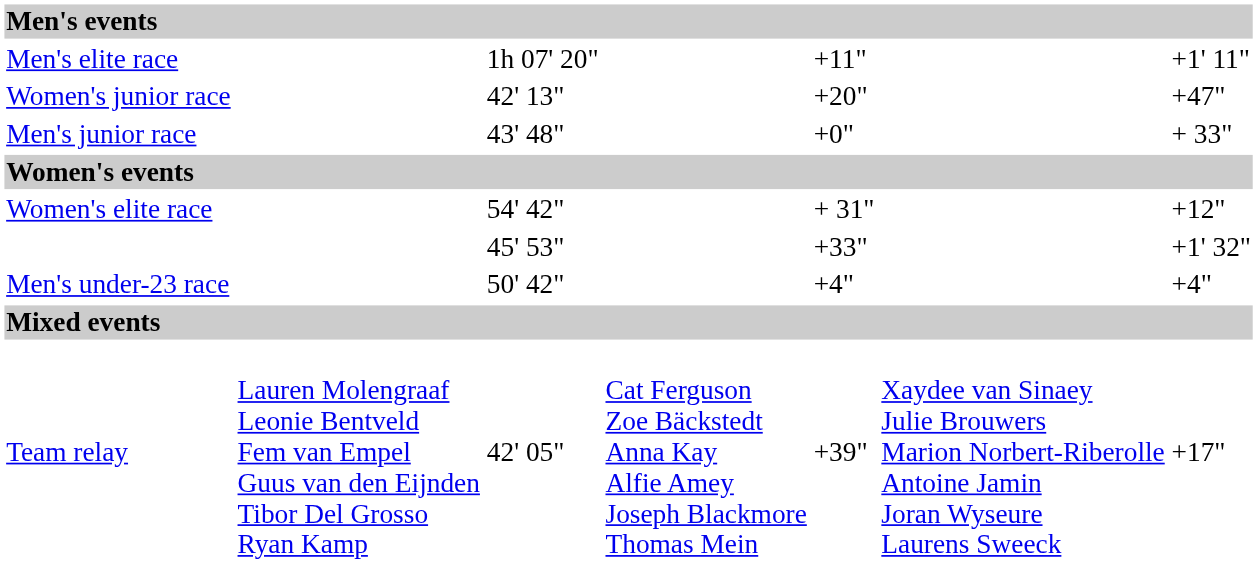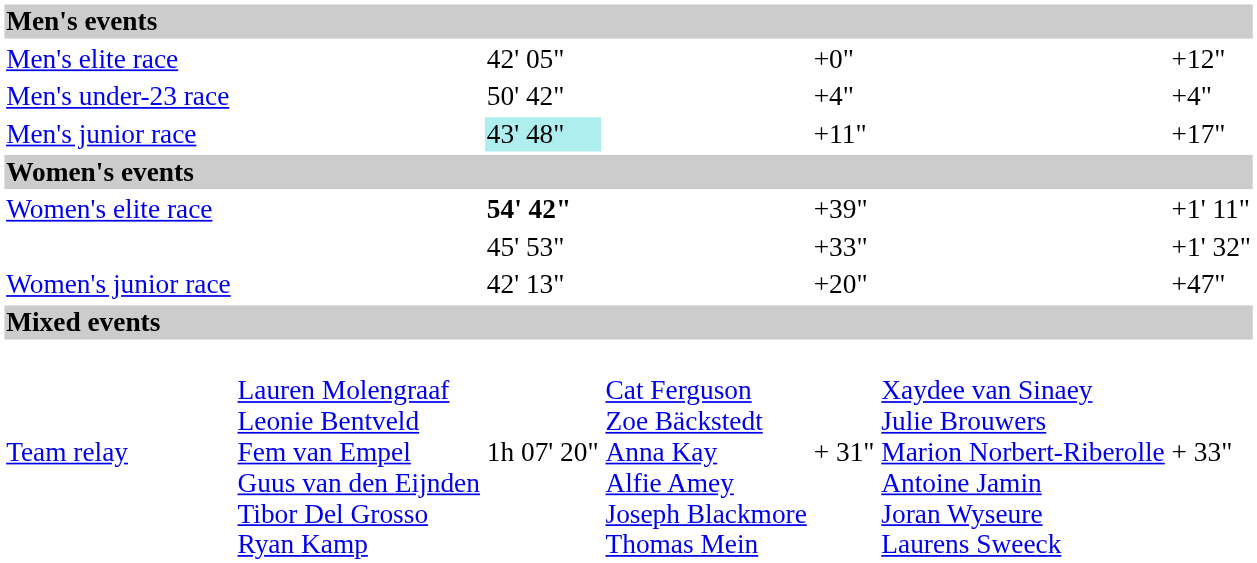 <table>
 <tr bgcolor="#cccccc">
 <td colspan=7><strong>Men's events</strong></td>
 </tr>
 <tr>
 <td><a href='#'>Men's elite race</a></td>
 <td></td>
-<td>1h 07' 20"</td>
+<td>42' 05"</td>
 <td></td>
-<td>+11"</td>
+<td>+0"</td>
 <td></td>
-<td>+1' 11"</td>
+<td>+12"</td>
 </tr>
 <tr>
-<td><a href='#'>Women's junior race</a></td>
+<td><a href='#'>Men's under-23 race</a></td>
 <td></td>
-<td>42' 13"</td>
+<td>50' 42"</td>
 <td></td>
-<td>+20"</td>
+<td>+4"</td>
 <td></td>
-<td>+47"</td>
+<td>+4"</td>
 </tr>
 <tr>
 <td><a href='#'>Men's junior race</a></td>
 <td></td>
-<td>43' 48"</td>
+<td style="background: paleturquoise;">43' 48"</td>
 <td></td>
-<td>+0"</td>
+<td>+11"</td>
 <td></td>
-<td>+ 33"</td>
+<td>+17"</td>
 </tr>
 <tr bgcolor="#cccccc">
 <td colspan=7><strong>Women's events</strong></td>
 </tr>
 <tr>
 <td><a href='#'>Women's elite race</a></td>
 <td></td>
-<td>54' 42"</td>
+<td><strong>54' 42"</strong></td>
 <td></td>
-<td>+ 31"</td>
+<td>+39"</td>
 <td></td>
-<td>+12"</td>
+<td>+1' 11"</td>
 </tr>
 <tr>
 <td><a href='#'></a></td>
 <td></td>
 <td>45' 53"</td>
 <td></td>
 <td>+33"</td>
 <td></td>
 <td>+1' 32"</td>
 </tr>
 <tr>
-<td><a href='#'>Men's under-23 race</a></td>
+<td><a href='#'>Women's junior race</a></td>
 <td></td>
-<td>50' 42"</td>
+<td>42' 13"</td>
 <td></td>
-<td>+4"</td>
+<td>+20"</td>
 <td></td>
-<td>+4"</td>
+<td>+47"</td>
 </tr>
 <tr bgcolor="#cccccc">
 <td colspan=7><strong>Mixed events</strong></td>
 </tr>
 <tr>
 <td><a href='#'>Team relay</a></td>
 <td><br><a href='#'>Lauren Molengraaf</a><br><a href='#'>Leonie Bentveld</a><br><a href='#'>Fem van Empel</a><br><a href='#'>Guus van den Eijnden</a><br><a href='#'>Tibor Del Grosso</a><br><a href='#'>Ryan Kamp</a></td>
-<td>42' 05"</td>
+<td>1h 07' 20"</td>
 <td><br><a href='#'>Cat Ferguson</a><br><a href='#'>Zoe Bäckstedt</a><br><a href='#'>Anna Kay</a><br><a href='#'>Alfie Amey</a><br><a href='#'>Joseph Blackmore</a><br><a href='#'>Thomas Mein</a></td>
-<td>+39"</td>
+<td>+ 31"</td>
 <td><br><a href='#'>Xaydee van Sinaey</a><br><a href='#'>Julie Brouwers</a><br><a href='#'>Marion Norbert-Riberolle</a><br><a href='#'>Antoine Jamin</a><br><a href='#'>Joran Wyseure</a><br><a href='#'>Laurens Sweeck</a></td>
-<td>+17"</td>
+<td>+ 33"</td>
 </tr>
 </table>
